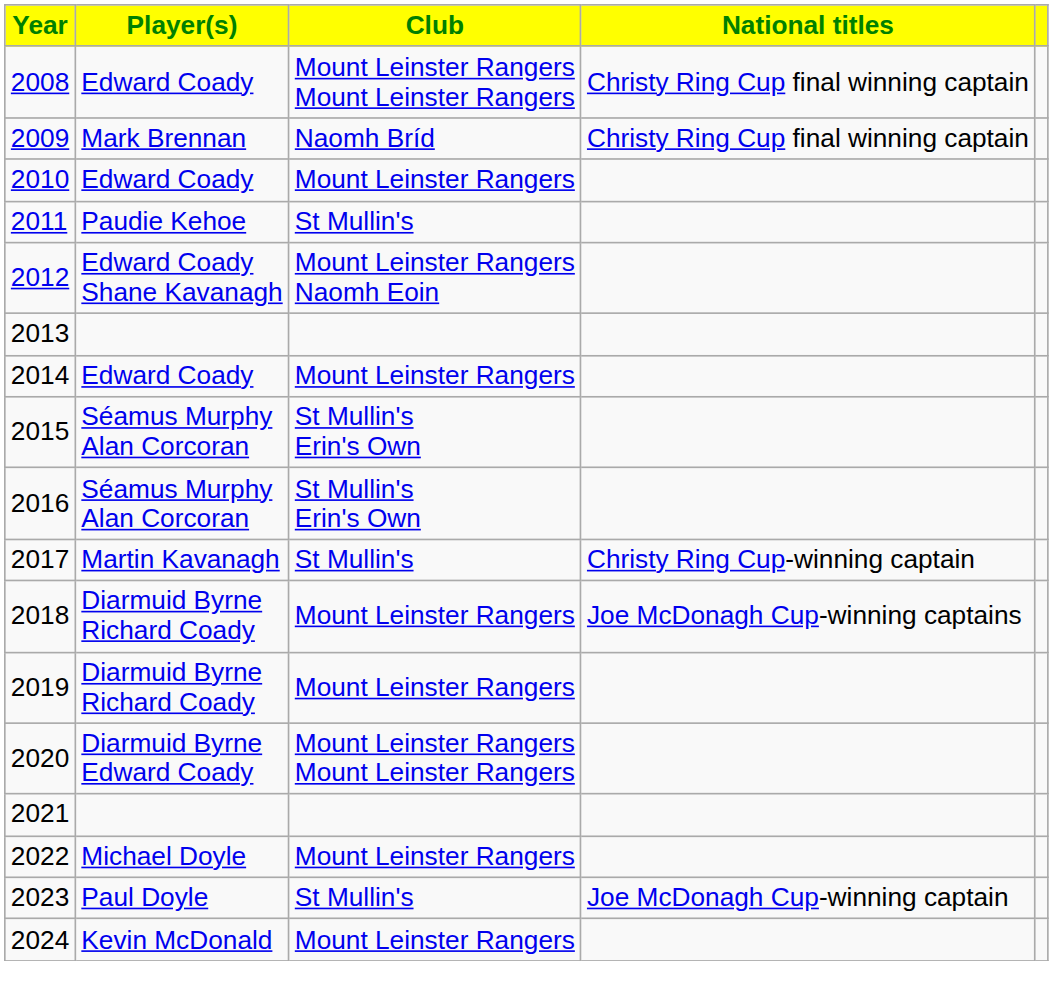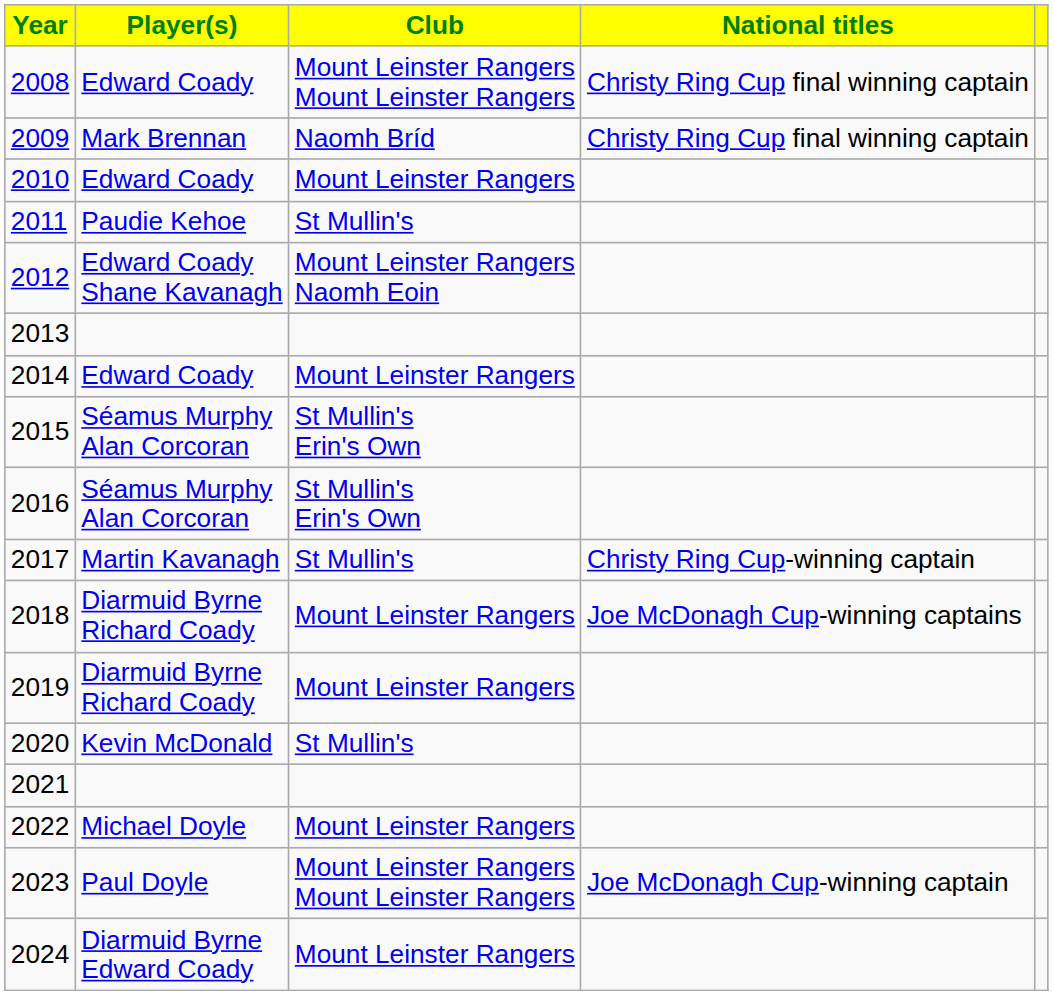 <table class="wikitable">
 <tr style="text-align:center;background:yellow;color:green;">
 <td><strong>Year</strong></td>
 <td><strong>Player(s)</strong></td>
 <td><strong>Club</strong></td>
 <td><strong>National titles</strong></td>
 <td></td>
 </tr>
 <tr>
 <td><a href='#'>2008</a></td>
 <td style="text-align:left;"><a href='#'>Edward Coady</a></td>
 <td style="text-align:left;"><a href='#'>Mount Leinster Rangers</a><br><a href='#'>Mount Leinster Rangers</a></td>
 <td><a href='#'>Christy Ring Cup</a> final winning captain</td>
 <td></td>
 </tr>
 <tr>
 <td><a href='#'>2009</a></td>
 <td style="text-align:left;"><a href='#'>Mark Brennan</a></td>
 <td style="text-align:left;"><a href='#'>Naomh Bríd</a></td>
 <td><a href='#'>Christy Ring Cup</a> final winning captain</td>
 <td></td>
 </tr>
 <tr>
 <td><a href='#'>2010</a></td>
 <td style="text-align:left;"><a href='#'>Edward Coady</a></td>
 <td style="text-align:left;"><a href='#'>Mount Leinster Rangers</a></td>
 <td></td>
 <td></td>
 </tr>
 <tr>
 <td><a href='#'>2011</a></td>
 <td style="text-align:left;"><a href='#'>Paudie Kehoe</a></td>
 <td style="text-align:left;"><a href='#'>St Mullin's</a></td>
 <td></td>
 <td></td>
 </tr>
 <tr>
 <td><a href='#'>2012</a></td>
 <td style="text-align:left;"><a href='#'>Edward Coady</a><br><a href='#'>Shane Kavanagh</a></td>
 <td style="text-align:left;"><a href='#'>Mount Leinster Rangers</a><br><a href='#'>Naomh Eoin</a></td>
 <td></td>
 <td></td>
 </tr>
 <tr>
 <td>2013</td>
 <td style="text-align:left;"></td>
 <td style="text-align:left;"></td>
 <td></td>
 <td></td>
 </tr>
 <tr>
 <td>2014</td>
 <td style="text-align:left;"><a href='#'>Edward Coady</a></td>
 <td style="text-align:left;"><a href='#'>Mount Leinster Rangers</a></td>
 <td></td>
 <td></td>
 </tr>
 <tr>
 <td>2015</td>
 <td style="text-align:left;"><a href='#'>Séamus Murphy</a><br><a href='#'>Alan Corcoran</a></td>
 <td style="text-align:left;"><a href='#'>St Mullin's</a><br><a href='#'>Erin's Own</a></td>
 <td></td>
 <td></td>
 </tr>
 <tr>
 <td>2016</td>
 <td style="text-align:left;"><a href='#'>Séamus Murphy</a><br><a href='#'>Alan Corcoran</a></td>
 <td style="text-align:left;"><a href='#'>St Mullin's</a><br><a href='#'>Erin's Own</a></td>
 <td></td>
 <td></td>
 </tr>
 <tr>
 <td>2017</td>
 <td style="text-align:left;"><a href='#'>Martin Kavanagh</a></td>
 <td style="text-align:left;"><a href='#'>St Mullin's</a></td>
 <td><a href='#'>Christy Ring Cup</a>-winning captain</td>
 <td></td>
 </tr>
 <tr>
 <td>2018</td>
 <td style="text-align:left;"><a href='#'>Diarmuid Byrne</a><br><a href='#'>Richard Coady</a></td>
 <td style="text-align:left;"><a href='#'>Mount Leinster Rangers</a></td>
 <td><a href='#'>Joe McDonagh Cup</a>-winning captains</td>
 <td></td>
 </tr>
 <tr>
 <td>2019</td>
 <td style="text-align:left;"><a href='#'>Diarmuid Byrne</a><br><a href='#'>Richard Coady</a></td>
 <td style="text-align:left;"><a href='#'>Mount Leinster Rangers</a></td>
 <td></td>
 <td></td>
 </tr>
 <tr>
 <td>2020</td>
-<td style="text-align:left;"><a href='#'>Diarmuid Byrne</a><br><a href='#'>Edward Coady</a></td>
-<td style="text-align:left;"><a href='#'>Mount Leinster Rangers</a><br><a href='#'>Mount Leinster Rangers</a></td>
+<td style="text-align:left;"><a href='#'>Kevin McDonald</a></td>
+<td style="text-align:left;"><a href='#'>St Mullin's</a></td>
 <td></td>
 <td></td>
 </tr>
 <tr>
 <td>2021</td>
 <td style="text-align:left;"></td>
 <td style="text-align:left;"></td>
 <td></td>
 <td></td>
 </tr>
 <tr>
 <td>2022</td>
 <td style="text-align:left;"><a href='#'>Michael Doyle</a></td>
 <td style="text-align:left;"><a href='#'>Mount Leinster Rangers</a></td>
 <td></td>
 <td></td>
 </tr>
 <tr>
 <td>2023</td>
 <td style="text-align:left;"><a href='#'>Paul Doyle</a></td>
-<td style="text-align:left;"><a href='#'>St Mullin's</a></td>
+<td style="text-align:left;"><a href='#'>Mount Leinster Rangers</a><br><a href='#'>Mount Leinster Rangers</a></td>
 <td><a href='#'>Joe McDonagh Cup</a>-winning captain</td>
 <td></td>
 </tr>
 <tr>
 <td>2024</td>
-<td style="text-align:left;"><a href='#'>Kevin McDonald</a></td>
+<td style="text-align:left;"><a href='#'>Diarmuid Byrne</a><br><a href='#'>Edward Coady</a></td>
 <td style="text-align:left;"><a href='#'>Mount Leinster Rangers</a></td>
 <td></td>
 <td></td>
 </tr>
 </table>
